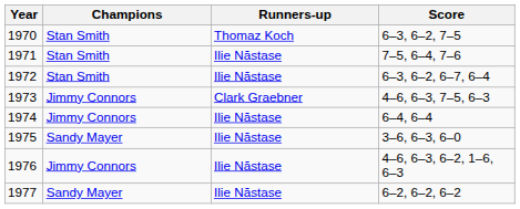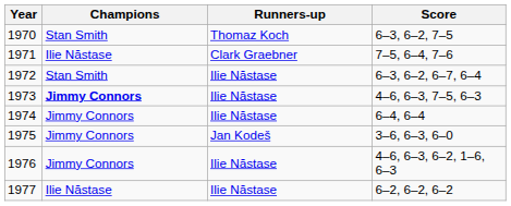 <table class="wikitable">
 <tr>
 <th style="width:40px">Year</th>
 <th style="width:200px">Champions</th>
 <th style="width:200px">Runners-up</th>
 <th style="width:160px" class="unsortable">Score</th>
 </tr>
 <tr>
 <td>1970</td>
 <td> <a href='#'>Stan Smith</a></td>
 <td> <a href='#'>Thomaz Koch</a></td>
 <td>6–3, 6–2, 7–5</td>
 </tr>
 <tr>
 <td>1971</td>
-<td> <a href='#'>Stan Smith</a></td>
 <td> <a href='#'>Ilie Năstase</a></td>
+<td> <a href='#'>Clark Graebner</a></td>
 <td>7–5, 6–4, 7–6</td>
 </tr>
 <tr>
 <td>1972</td>
 <td> <a href='#'>Stan Smith</a></td>
 <td> <a href='#'>Ilie Năstase</a></td>
 <td>6–3, 6–2, 6–7, 6–4</td>
 </tr>
 <tr>
 <td>1973</td>
-<td> <a href='#'>Jimmy Connors</a></td>
-<td> <a href='#'>Clark Graebner</a></td>
+<td><strong> <a href='#'>Jimmy Connors</a></strong></td>
+<td> <a href='#'>Ilie Năstase</a></td>
 <td>4–6, 6–3, 7–5, 6–3</td>
 </tr>
 <tr>
 <td>1974</td>
 <td> <a href='#'>Jimmy Connors</a></td>
 <td> <a href='#'>Ilie Năstase</a></td>
 <td>6–4, 6–4</td>
 </tr>
 <tr>
 <td>1975</td>
-<td> <a href='#'>Sandy Mayer</a></td>
-<td> <a href='#'>Ilie Năstase</a></td>
+<td> <a href='#'>Jimmy Connors</a></td>
+<td> <a href='#'>Jan Kodeš</a></td>
 <td>3–6, 6–3, 6–0</td>
 </tr>
 <tr>
 <td>1976</td>
 <td> <a href='#'>Jimmy Connors</a></td>
 <td> <a href='#'>Ilie Năstase</a></td>
 <td>4–6, 6–3, 6–2, 1–6, 6–3</td>
 </tr>
 <tr>
 <td>1977</td>
-<td> <a href='#'>Sandy Mayer</a></td>
+<td> <a href='#'>Ilie Năstase</a></td>
 <td> <a href='#'>Ilie Năstase</a></td>
 <td>6–2, 6–2, 6–2</td>
 </tr>
 </table>
